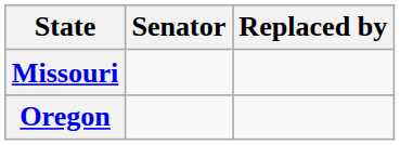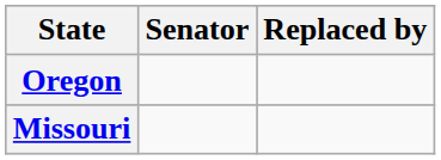 <table class="wikitable sortable plainrowheaders">
 <tr>
 <th scope="col">State</th>
 <th scope="col">Senator</th>
 <th scope="col">Replaced by</th>
 </tr>
 <tr>
+<th><a href='#'>Oregon</a></th>
+<td></td>
+<td></td>
+</tr>
+<tr>
 <th><a href='#'>Missouri</a></th>
 <td></td>
 <td></td>
 </tr>
-<tr>
-<th><a href='#'>Oregon</a></th>
-<td></td>
-<td></td>
-</tr>
 </table>
